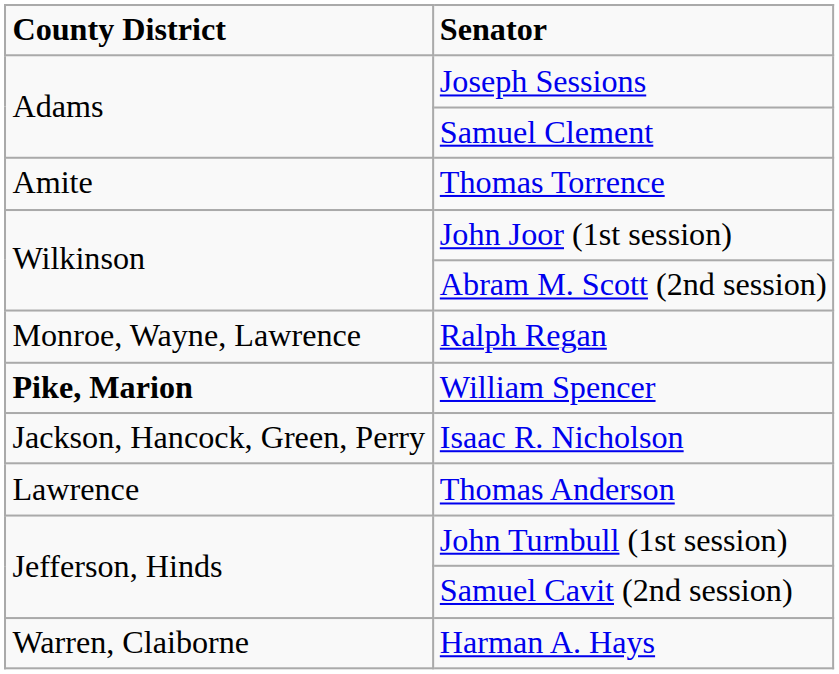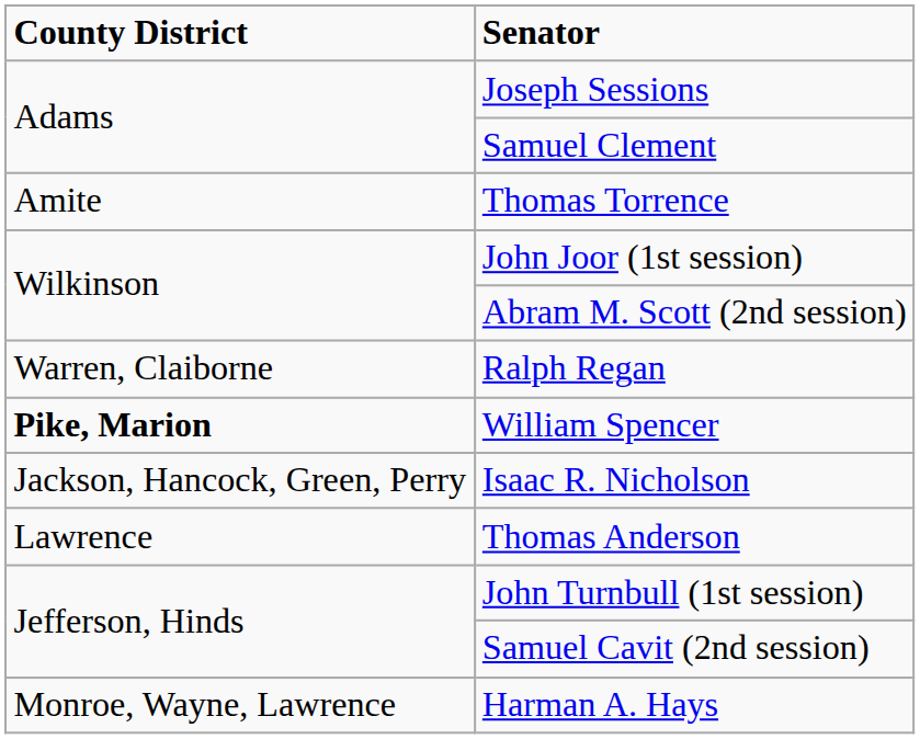 <table class="wikitable">
 <tr>
 <td><strong>County District</strong></td>
 <td><strong>Senator</strong></td>
 </tr>
 <tr>
 <td colspan="1" rowspan="2">Adams</td>
 <td rowspan="1"><a href='#'>Joseph Sessions</a></td>
 </tr>
 <tr>
 <td rowspan="1"><a href='#'>Samuel Clement</a></td>
 </tr>
 <tr>
 <td>Amite</td>
 <td rowspan="1"><a href='#'>Thomas Torrence</a></td>
 </tr>
 <tr>
 <td rowspan="2">Wilkinson</td>
 <td><a href='#'>John Joor</a> (1st session)</td>
 </tr>
 <tr>
 <td><a href='#'>Abram M. Scott</a> (2nd session)</td>
 </tr>
 <tr>
-<td>Monroe, Wayne, Lawrence</td>
+<td>Warren, Claiborne</td>
 <td rowspan="1"><a href='#'>Ralph Regan</a></td>
 </tr>
 <tr>
 <td><strong>Pike, Marion</strong></td>
 <td rowspan="1"><a href='#'>William Spencer</a></td>
 </tr>
 <tr>
 <td>Jackson, Hancock, Green, Perry</td>
 <td rowspan="1"><a href='#'>Isaac R. Nicholson</a></td>
 </tr>
 <tr>
 <td>Lawrence</td>
 <td rowspan="1"><a href='#'>Thomas Anderson</a></td>
 </tr>
 <tr>
 <td rowspan="2">Jefferson, Hinds</td>
 <td><a href='#'>John Turnbull</a> (1st session)</td>
 </tr>
 <tr>
 <td><a href='#'>Samuel Cavit</a> (2nd session)</td>
 </tr>
 <tr>
-<td>Warren, Claiborne</td>
+<td>Monroe, Wayne, Lawrence</td>
 <td rowspan="1"><a href='#'>Harman A. Hays</a></td>
 </tr>
 </table>
